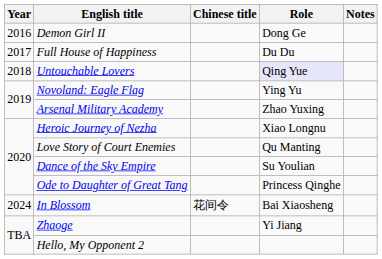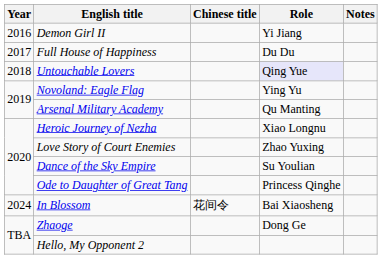 <table class="wikitable">
 <tr>
 <th>Year</th>
 <th>English title</th>
 <th>Chinese title</th>
 <th>Role</th>
 <th>Notes</th>
 </tr>
 <tr>
 <td>2016</td>
 <td><em>Demon Girl II</em></td>
 <td></td>
-<td>Dong Ge</td>
+<td>Yi Jiang</td>
 <td></td>
 </tr>
 <tr>
 <td>2017</td>
 <td><em>Full House of Happiness</em></td>
 <td></td>
 <td>Du Du</td>
 <td></td>
 </tr>
 <tr>
 <td>2018</td>
 <td><em><a href='#'>Untouchable Lovers</a></em></td>
 <td></td>
 <td style="background: lavender;">Qing Yue</td>
 <td></td>
 </tr>
 <tr>
 <td rowspan=2>2019</td>
 <td><em><a href='#'>Novoland: Eagle Flag</a></em></td>
 <td></td>
 <td>Ying Yu</td>
 <td></td>
 </tr>
 <tr>
 <td><em><a href='#'>Arsenal Military Academy</a></em></td>
 <td></td>
-<td>Zhao Yuxing</td>
+<td>Qu Manting</td>
 <td></td>
 </tr>
 <tr>
 <td rowspan=4>2020</td>
 <td><em><a href='#'>Heroic Journey of Nezha</a></em></td>
 <td></td>
 <td>Xiao Longnu</td>
 <td></td>
 </tr>
 <tr>
 <td><em>Love Story of Court Enemies</em></td>
 <td></td>
-<td>Qu Manting</td>
+<td>Zhao Yuxing</td>
 <td></td>
 </tr>
 <tr>
 <td><em><a href='#'>Dance of the Sky Empire</a></em></td>
 <td></td>
 <td>Su Youlian</td>
 <td></td>
 </tr>
 <tr>
 <td><em><a href='#'>Ode to Daughter of Great Tang</a></em></td>
 <td></td>
 <td>Princess Qinghe</td>
 <td></td>
 </tr>
 <tr>
 <td>2024</td>
 <td><em><a href='#'>In Blossom</a></em></td>
 <td>花间令</td>
 <td>Bai Xiaosheng</td>
 <td></td>
 </tr>
 <tr>
 <td rowspan=5>TBA</td>
 <td><em><a href='#'>Zhaoge</a></em></td>
 <td></td>
-<td>Yi Jiang</td>
+<td>Dong Ge</td>
 <td></td>
 </tr>
 <tr>
 <td><em>Hello, My Opponent 2</em></td>
 <td></td>
 <td></td>
 <td></td>
 </tr>
 </table>
